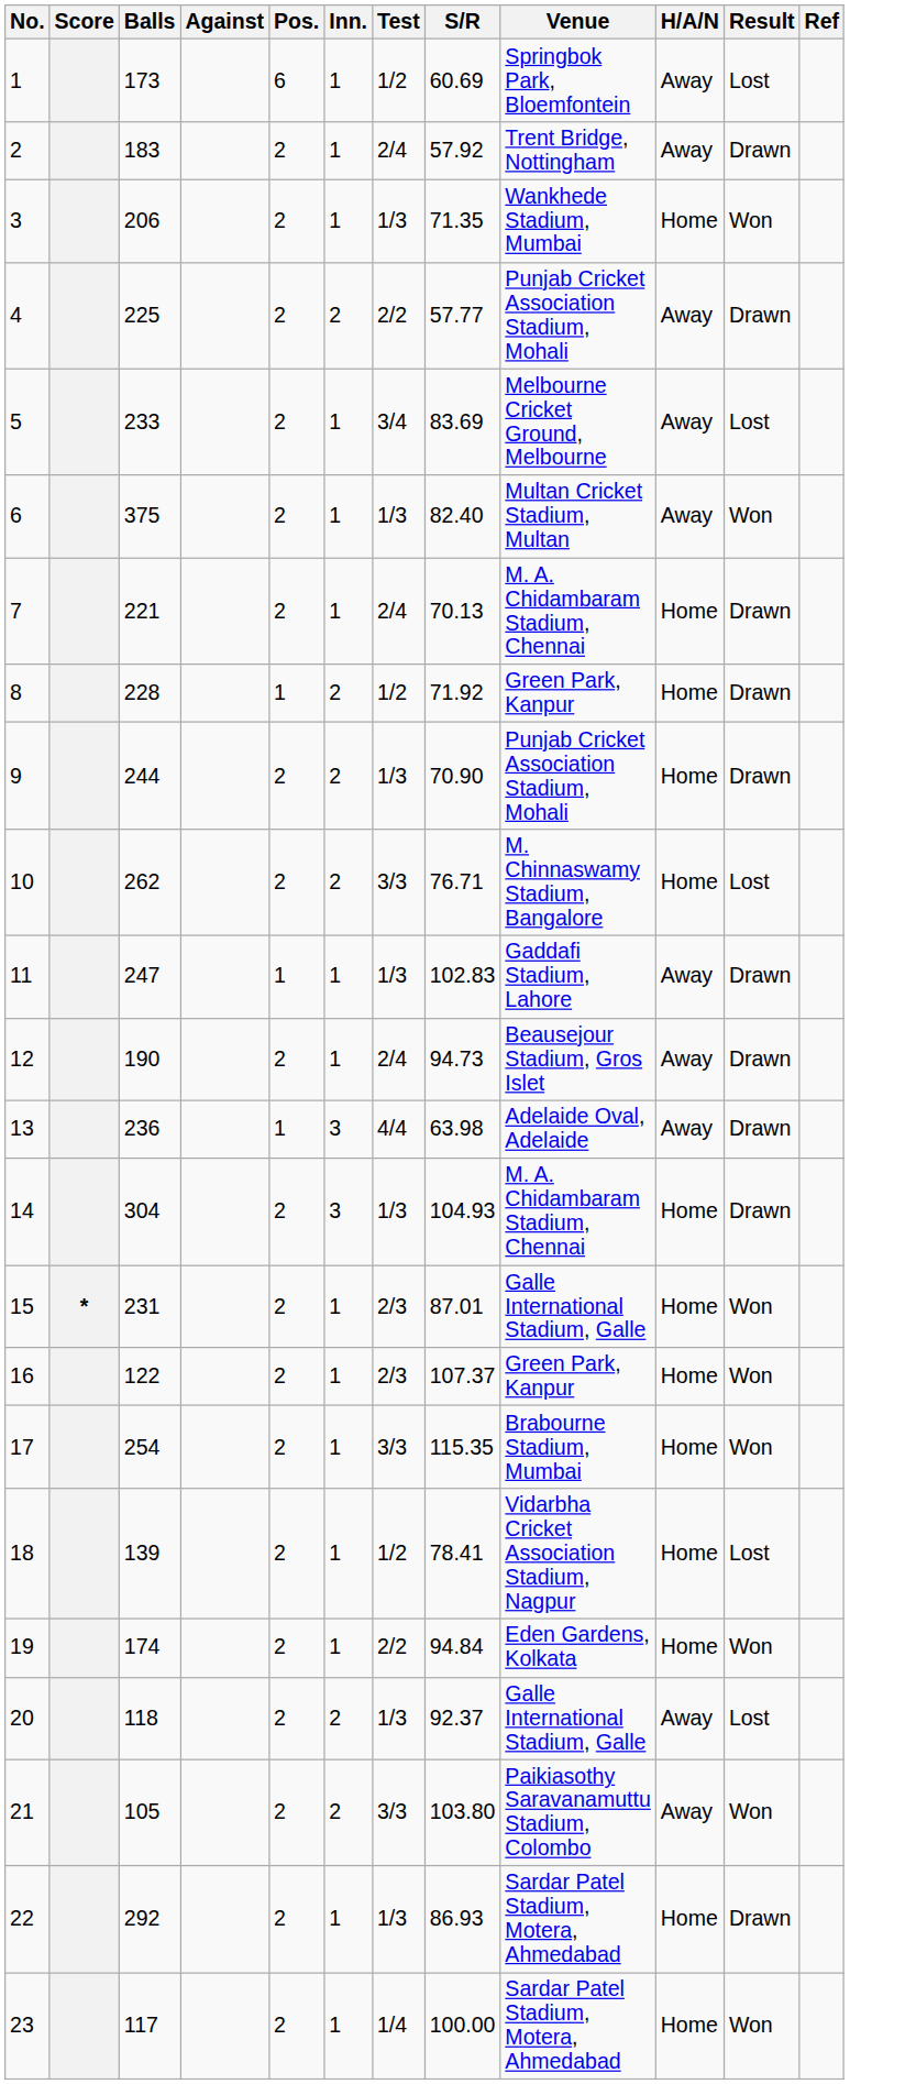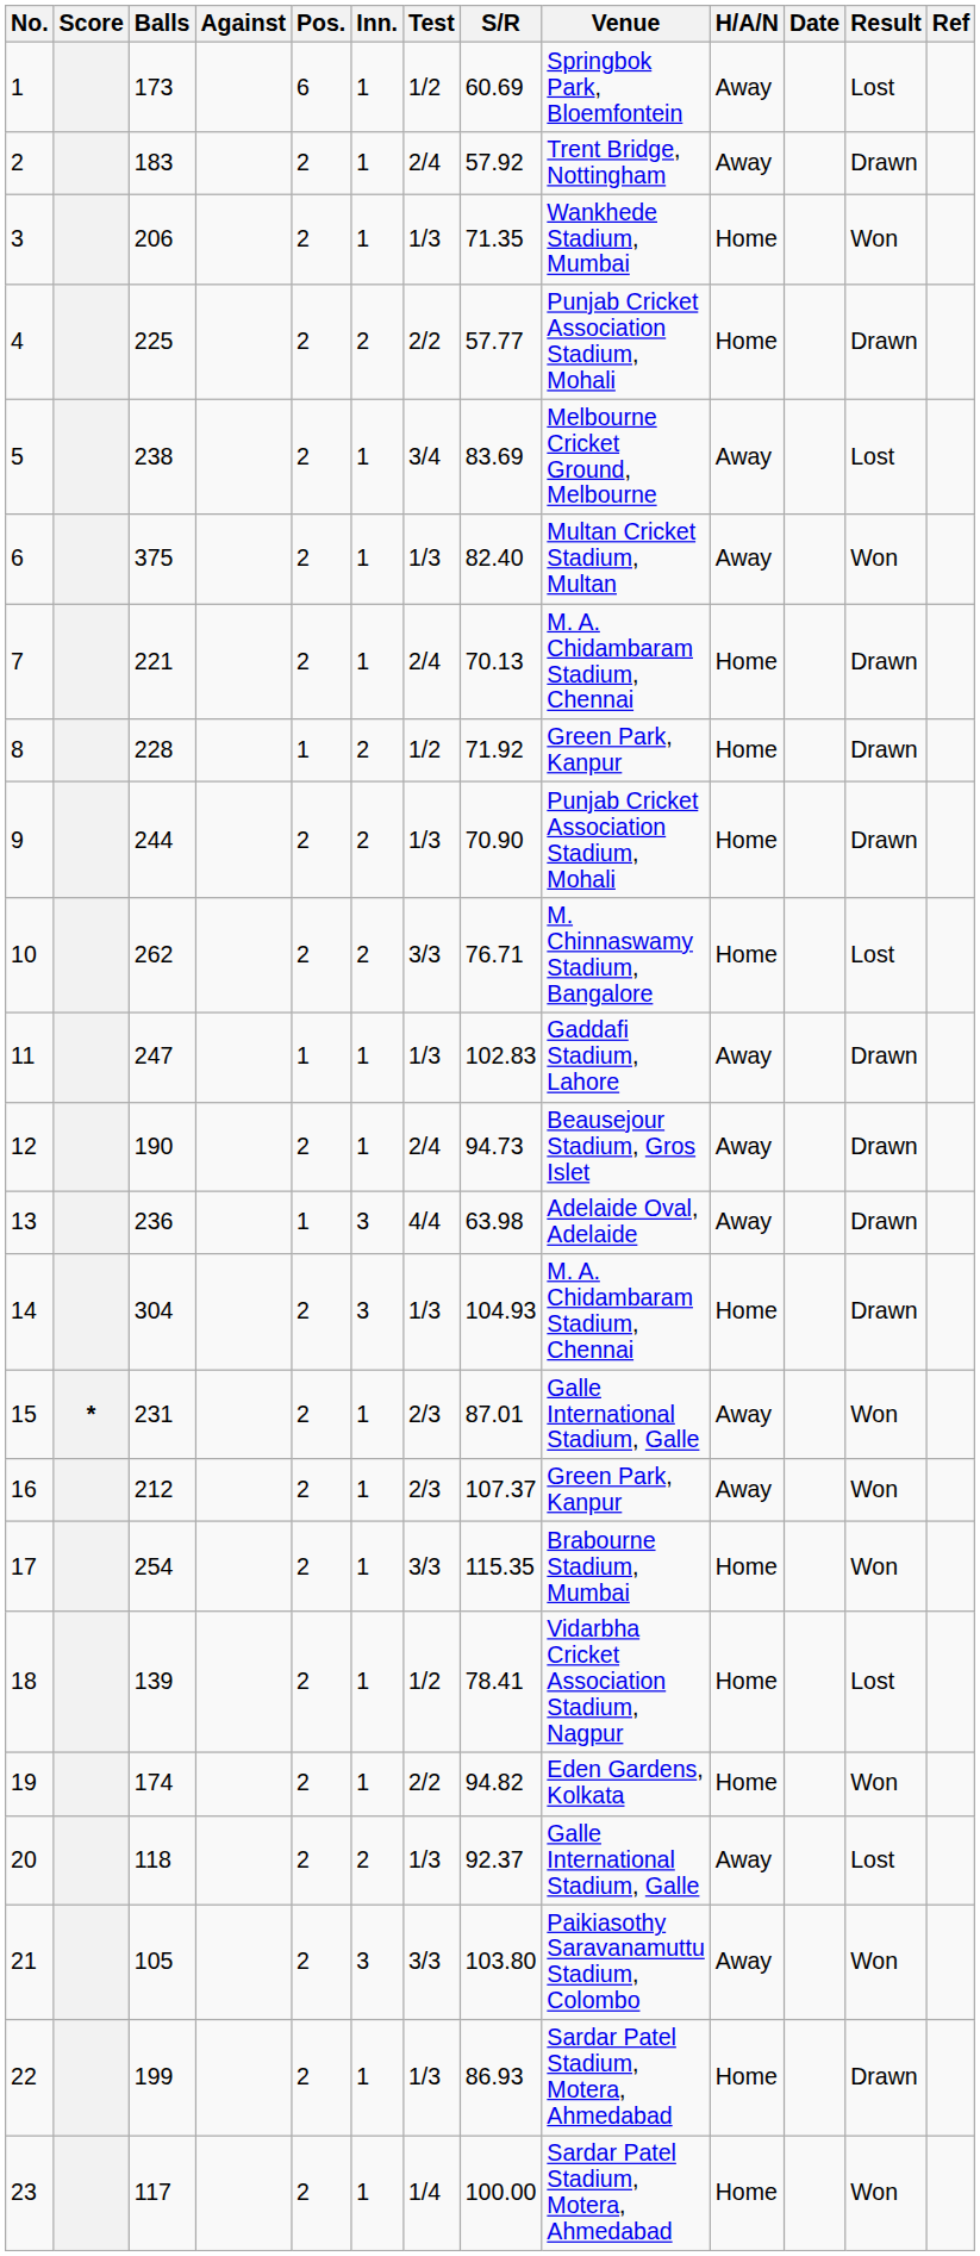 <table class="wikitable plainrowheaders sortable">
 <tr>
 <th scope="col;" style="width:10px">No.</th>
 <th scope="col;" style="width:30px">Score</th>
 <th scope="col;" style="width:30px">Balls</th>
 <th scope="col;" style="width:110px">Against</th>
 <th scope="col;" style="width:10px">Pos.</th>
 <th scope="col;" style="width:10px">Inn.</th>
 <th scope="col;" style="width:10px">Test</th>
 <th scope="col;" style="width:40px">S/R</th>
 <th scope="col;" style="width:300px">Venue</th>
 <th scope="col;" style="width:40px">H/A/N</th>
+<th scope="col;" style="width:75px">Date</th>
 <th scope="col;" style="width:40px">Result</th>
 <th scope="col;" class="unsortable">Ref</th>
 </tr>
 <tr>
 <td>1</td>
 <th scope="row"></th>
 <td>173</td>
 <td></td>
 <td>6</td>
 <td>1</td>
 <td>1/2</td>
 <td>60.69</td>
 <td><a href='#'>Springbok Park</a>, <a href='#'>Bloemfontein</a></td>
 <td>Away</td>
+<td></td>
 <td>Lost</td>
 <td></td>
 </tr>
 <tr>
 <td>2</td>
 <th scope="row"></th>
 <td>183</td>
 <td></td>
 <td>2</td>
 <td>1</td>
 <td>2/4</td>
 <td>57.92</td>
 <td><a href='#'>Trent Bridge</a>, <a href='#'>Nottingham</a></td>
 <td>Away</td>
+<td></td>
 <td>Drawn</td>
 <td></td>
 </tr>
 <tr>
 <td>3</td>
 <th scope="row"> </th>
 <td>206</td>
 <td></td>
 <td>2</td>
 <td>1</td>
 <td>1/3</td>
 <td>71.35</td>
 <td><a href='#'>Wankhede Stadium</a>, <a href='#'>Mumbai</a></td>
 <td>Home</td>
+<td></td>
 <td>Won</td>
 <td></td>
 </tr>
 <tr>
 <td>4</td>
 <th scope="row"></th>
 <td>225</td>
 <td></td>
 <td>2</td>
 <td>2</td>
 <td>2/2</td>
 <td>57.77</td>
 <td><a href='#'>Punjab Cricket Association Stadium</a>, <a href='#'>Mohali</a></td>
-<td>Away</td>
+<td>Home</td>
+<td></td>
 <td>Drawn</td>
 <td></td>
 </tr>
 <tr>
 <td>5</td>
 <th scope="row"></th>
-<td>233</td>
+<td>238</td>
 <td></td>
 <td>2</td>
 <td>1</td>
 <td>3/4</td>
 <td>83.69</td>
 <td><a href='#'>Melbourne Cricket Ground</a>, <a href='#'>Melbourne</a></td>
 <td>Away</td>
+<td></td>
 <td>Lost</td>
 <td></td>
 </tr>
 <tr>
 <td>6</td>
 <th scope="row"> </th>
 <td>375</td>
 <td></td>
 <td>2</td>
 <td>1</td>
 <td>1/3</td>
 <td>82.40</td>
 <td><a href='#'>Multan Cricket Stadium</a>, <a href='#'>Multan</a></td>
 <td>Away</td>
+<td></td>
 <td>Won</td>
 <td></td>
 </tr>
 <tr>
 <td>7</td>
 <th scope="row"></th>
 <td>221</td>
 <td></td>
 <td>2</td>
 <td>1</td>
 <td>2/4</td>
 <td>70.13</td>
 <td><a href='#'>M. A. Chidambaram Stadium</a>, <a href='#'>Chennai</a></td>
 <td>Home</td>
+<td></td>
 <td>Drawn</td>
 <td></td>
 </tr>
 <tr>
 <td>8</td>
 <th scope="row"></th>
 <td>228</td>
 <td></td>
 <td>1</td>
 <td>2</td>
 <td>1/2</td>
 <td>71.92</td>
 <td><a href='#'>Green Park</a>, <a href='#'>Kanpur</a></td>
 <td>Home</td>
+<td></td>
 <td>Drawn</td>
 <td></td>
 </tr>
 <tr>
 <td>9</td>
 <th scope="row"></th>
 <td>244</td>
 <td></td>
 <td>2</td>
 <td>2</td>
 <td>1/3</td>
 <td>70.90</td>
 <td><a href='#'>Punjab Cricket Association Stadium</a>, <a href='#'>Mohali</a></td>
 <td>Home</td>
+<td></td>
 <td>Drawn</td>
 <td></td>
 </tr>
 <tr>
 <td>10</td>
 <th scope="row"></th>
 <td>262</td>
 <td></td>
 <td>2</td>
 <td>2</td>
 <td>3/3</td>
 <td>76.71</td>
 <td><a href='#'>M. Chinnaswamy Stadium</a>, <a href='#'>Bangalore</a></td>
 <td>Home</td>
+<td></td>
 <td>Lost</td>
 <td></td>
 </tr>
 <tr>
 <td>11</td>
 <th scope="row"> </th>
 <td>247</td>
 <td></td>
 <td>1</td>
 <td>1</td>
 <td>1/3</td>
 <td>102.83</td>
 <td><a href='#'>Gaddafi Stadium</a>, <a href='#'>Lahore</a></td>
 <td>Away</td>
+<td></td>
 <td>Drawn</td>
 <td></td>
 </tr>
 <tr>
 <td>12</td>
 <th scope="row"> </th>
 <td>190</td>
 <td></td>
 <td>2</td>
 <td>1</td>
 <td>2/4</td>
 <td>94.73</td>
 <td><a href='#'>Beausejour Stadium</a>, <a href='#'>Gros Islet</a></td>
 <td>Away</td>
+<td></td>
 <td>Drawn</td>
 <td></td>
 </tr>
 <tr>
 <td>13</td>
 <th scope="row"></th>
 <td>236</td>
 <td></td>
 <td>1</td>
 <td>3</td>
 <td>4/4</td>
 <td>63.98</td>
 <td><a href='#'>Adelaide Oval</a>, <a href='#'>Adelaide</a></td>
 <td>Away</td>
+<td></td>
 <td>Drawn</td>
 <td></td>
 </tr>
 <tr>
 <td>14</td>
 <th scope="row"> </th>
 <td>304</td>
 <td></td>
 <td>2</td>
 <td>3</td>
 <td>1/3</td>
 <td>104.93</td>
 <td><a href='#'>M. A. Chidambaram Stadium</a>, <a href='#'>Chennai</a></td>
 <td>Home</td>
+<td></td>
 <td>Drawn</td>
 <td></td>
 </tr>
 <tr>
 <td>15</td>
 <th scope="row">* </th>
 <td>231</td>
 <td></td>
 <td>2</td>
 <td>1</td>
 <td>2/3</td>
 <td>87.01</td>
 <td><a href='#'>Galle International Stadium</a>, <a href='#'>Galle</a></td>
-<td>Home</td>
+<td>Away</td>
+<td></td>
 <td>Won</td>
 <td></td>
 </tr>
 <tr>
 <td>16</td>
 <th scope="row"></th>
-<td>122</td>
+<td>212</td>
 <td></td>
 <td>2</td>
 <td>1</td>
 <td>2/3</td>
 <td>107.37</td>
 <td><a href='#'>Green Park</a>, <a href='#'>Kanpur</a></td>
-<td>Home</td>
+<td>Away</td>
+<td></td>
 <td>Won</td>
 <td></td>
 </tr>
 <tr>
 <td>17</td>
 <th scope="row"> </th>
 <td>254</td>
 <td></td>
 <td>2</td>
 <td>1</td>
 <td>3/3</td>
 <td>115.35</td>
 <td><a href='#'>Brabourne Stadium</a>, <a href='#'>Mumbai</a></td>
 <td>Home</td>
+<td></td>
 <td>Won</td>
 <td></td>
 </tr>
 <tr>
 <td>18</td>
 <th scope="row"></th>
 <td>139</td>
 <td></td>
 <td>2</td>
 <td>1</td>
 <td>1/2</td>
 <td>78.41</td>
 <td><a href='#'>Vidarbha Cricket Association Stadium</a>, <a href='#'>Nagpur</a></td>
 <td>Home</td>
+<td></td>
 <td>Lost</td>
 <td></td>
 </tr>
 <tr>
 <td>19</td>
 <th scope="row"></th>
 <td>174</td>
 <td></td>
 <td>2</td>
 <td>1</td>
 <td>2/2</td>
-<td>94.84</td>
+<td>94.82</td>
 <td><a href='#'>Eden Gardens</a>, <a href='#'>Kolkata</a></td>
 <td>Home</td>
+<td></td>
 <td>Won</td>
 <td></td>
 </tr>
 <tr>
 <td>20</td>
 <th scope="row"></th>
 <td>118</td>
 <td></td>
 <td>2</td>
 <td>2</td>
 <td>1/3</td>
 <td>92.37</td>
 <td><a href='#'>Galle International Stadium</a>, <a href='#'>Galle</a></td>
 <td>Away</td>
+<td></td>
 <td>Lost</td>
 <td></td>
 </tr>
 <tr>
 <td>21</td>
 <th scope="row"></th>
 <td>105</td>
 <td></td>
 <td>2</td>
-<td>2</td>
+<td>3</td>
 <td>3/3</td>
 <td>103.80</td>
 <td><a href='#'>Paikiasothy Saravanamuttu Stadium</a>, <a href='#'>Colombo</a></td>
 <td>Away</td>
+<td></td>
 <td>Won</td>
 <td></td>
 </tr>
 <tr>
 <td>22</td>
 <th scope="row"></th>
-<td>292</td>
+<td>199</td>
 <td></td>
 <td>2</td>
 <td>1</td>
 <td>1/3</td>
 <td>86.93</td>
 <td><a href='#'>Sardar Patel Stadium</a>, <a href='#'>Motera</a>, <a href='#'>Ahmedabad</a></td>
 <td>Home</td>
+<td></td>
 <td>Drawn</td>
 <td></td>
 </tr>
 <tr>
 <td>23</td>
 <th scope="row"></th>
 <td>117</td>
 <td></td>
 <td>2</td>
 <td>1</td>
 <td>1/4</td>
 <td>100.00</td>
 <td><a href='#'>Sardar Patel Stadium</a>, <a href='#'>Motera</a>, <a href='#'>Ahmedabad</a></td>
 <td>Home</td>
+<td></td>
 <td>Won</td>
 <td></td>
 </tr>
 </table>
